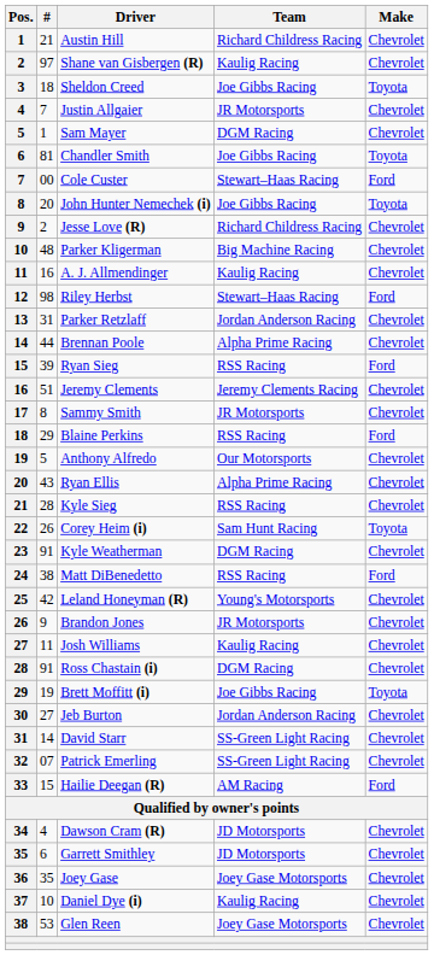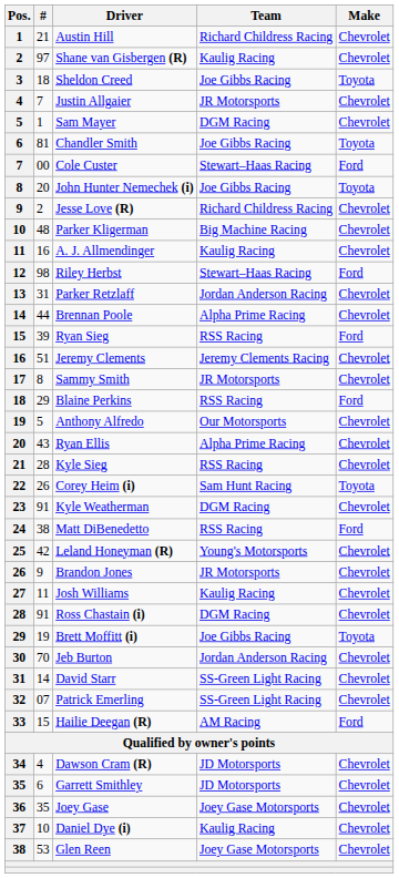 <table class="wikitable" style="font-size:95%">
 <tr>
 <th>Pos.</th>
 <th>#</th>
 <th>Driver</th>
 <th>Team</th>
 <th>Make</th>
 </tr>
 <tr>
 <th>1</th>
 <td>21</td>
 <td><a href='#'>Austin Hill</a></td>
 <td><a href='#'>Richard Childress Racing</a></td>
 <td><a href='#'>Chevrolet</a></td>
 </tr>
 <tr>
 <th>2</th>
 <td>97</td>
 <td><a href='#'>Shane van Gisbergen</a> <strong>(R)</strong></td>
 <td><a href='#'>Kaulig Racing</a></td>
 <td><a href='#'>Chevrolet</a></td>
 </tr>
 <tr>
 <th>3</th>
 <td>18</td>
 <td><a href='#'>Sheldon Creed</a></td>
 <td><a href='#'>Joe Gibbs Racing</a></td>
 <td><a href='#'>Toyota</a></td>
 </tr>
 <tr>
 <th>4</th>
 <td>7</td>
 <td><a href='#'>Justin Allgaier</a></td>
 <td><a href='#'>JR Motorsports</a></td>
 <td><a href='#'>Chevrolet</a></td>
 </tr>
 <tr>
 <th>5</th>
 <td>1</td>
 <td><a href='#'>Sam Mayer</a></td>
 <td><a href='#'>DGM Racing</a></td>
 <td><a href='#'>Chevrolet</a></td>
 </tr>
 <tr>
 <th>6</th>
 <td>81</td>
 <td><a href='#'>Chandler Smith</a></td>
 <td><a href='#'>Joe Gibbs Racing</a></td>
 <td><a href='#'>Toyota</a></td>
 </tr>
 <tr>
 <th>7</th>
 <td>00</td>
 <td><a href='#'>Cole Custer</a></td>
 <td><a href='#'>Stewart–Haas Racing</a></td>
 <td><a href='#'>Ford</a></td>
 </tr>
 <tr>
 <th>8</th>
 <td>20</td>
 <td><a href='#'>John Hunter Nemechek</a> <strong>(i)</strong></td>
 <td><a href='#'>Joe Gibbs Racing</a></td>
 <td><a href='#'>Toyota</a></td>
 </tr>
 <tr>
 <th>9</th>
 <td>2</td>
 <td><a href='#'>Jesse Love</a> <strong>(R)</strong></td>
 <td><a href='#'>Richard Childress Racing</a></td>
 <td><a href='#'>Chevrolet</a></td>
 </tr>
 <tr>
 <th>10</th>
 <td>48</td>
 <td><a href='#'>Parker Kligerman</a></td>
 <td><a href='#'>Big Machine Racing</a></td>
 <td><a href='#'>Chevrolet</a></td>
 </tr>
 <tr>
 <th>11</th>
 <td>16</td>
 <td><a href='#'>A. J. Allmendinger</a></td>
 <td><a href='#'>Kaulig Racing</a></td>
 <td><a href='#'>Chevrolet</a></td>
 </tr>
 <tr>
 <th>12</th>
 <td>98</td>
 <td><a href='#'>Riley Herbst</a></td>
 <td><a href='#'>Stewart–Haas Racing</a></td>
 <td><a href='#'>Ford</a></td>
 </tr>
 <tr>
 <th>13</th>
 <td>31</td>
 <td><a href='#'>Parker Retzlaff</a></td>
 <td><a href='#'>Jordan Anderson Racing</a></td>
 <td><a href='#'>Chevrolet</a></td>
 </tr>
 <tr>
 <th>14</th>
 <td>44</td>
 <td><a href='#'>Brennan Poole</a></td>
 <td><a href='#'>Alpha Prime Racing</a></td>
 <td><a href='#'>Chevrolet</a></td>
 </tr>
 <tr>
 <th>15</th>
 <td>39</td>
 <td><a href='#'>Ryan Sieg</a></td>
 <td><a href='#'>RSS Racing</a></td>
 <td><a href='#'>Ford</a></td>
 </tr>
 <tr>
 <th>16</th>
 <td>51</td>
 <td><a href='#'>Jeremy Clements</a></td>
 <td><a href='#'>Jeremy Clements Racing</a></td>
 <td><a href='#'>Chevrolet</a></td>
 </tr>
 <tr>
 <th>17</th>
 <td>8</td>
 <td><a href='#'>Sammy Smith</a></td>
 <td><a href='#'>JR Motorsports</a></td>
 <td><a href='#'>Chevrolet</a></td>
 </tr>
 <tr>
 <th>18</th>
 <td>29</td>
 <td><a href='#'>Blaine Perkins</a></td>
 <td><a href='#'>RSS Racing</a></td>
 <td><a href='#'>Ford</a></td>
 </tr>
 <tr>
 <th>19</th>
 <td>5</td>
 <td><a href='#'>Anthony Alfredo</a></td>
 <td><a href='#'>Our Motorsports</a></td>
 <td><a href='#'>Chevrolet</a></td>
 </tr>
 <tr>
 <th>20</th>
 <td>43</td>
 <td><a href='#'>Ryan Ellis</a></td>
 <td><a href='#'>Alpha Prime Racing</a></td>
 <td><a href='#'>Chevrolet</a></td>
 </tr>
 <tr>
 <th>21</th>
 <td>28</td>
 <td><a href='#'>Kyle Sieg</a></td>
 <td><a href='#'>RSS Racing</a></td>
 <td><a href='#'>Chevrolet</a></td>
 </tr>
 <tr>
 <th>22</th>
 <td>26</td>
 <td><a href='#'>Corey Heim</a> <strong>(i)</strong></td>
 <td><a href='#'>Sam Hunt Racing</a></td>
 <td><a href='#'>Toyota</a></td>
 </tr>
 <tr>
 <th>23</th>
 <td>91</td>
 <td><a href='#'>Kyle Weatherman</a></td>
 <td><a href='#'>DGM Racing</a></td>
 <td><a href='#'>Chevrolet</a></td>
 </tr>
 <tr>
 <th>24</th>
 <td>38</td>
 <td><a href='#'>Matt DiBenedetto</a></td>
 <td><a href='#'>RSS Racing</a></td>
 <td><a href='#'>Ford</a></td>
 </tr>
 <tr>
 <th>25</th>
 <td>42</td>
 <td><a href='#'>Leland Honeyman</a> <strong>(R)</strong></td>
 <td><a href='#'>Young's Motorsports</a></td>
 <td><a href='#'>Chevrolet</a></td>
 </tr>
 <tr>
 <th>26</th>
 <td>9</td>
 <td><a href='#'>Brandon Jones</a></td>
 <td><a href='#'>JR Motorsports</a></td>
 <td><a href='#'>Chevrolet</a></td>
 </tr>
 <tr>
 <th>27</th>
 <td>11</td>
 <td><a href='#'>Josh Williams</a></td>
 <td><a href='#'>Kaulig Racing</a></td>
 <td><a href='#'>Chevrolet</a></td>
 </tr>
 <tr>
 <th>28</th>
 <td>91</td>
 <td><a href='#'>Ross Chastain</a> <strong>(i)</strong></td>
 <td><a href='#'>DGM Racing</a></td>
 <td><a href='#'>Chevrolet</a></td>
 </tr>
 <tr>
 <th>29</th>
 <td>19</td>
 <td><a href='#'>Brett Moffitt</a> <strong>(i)</strong></td>
 <td><a href='#'>Joe Gibbs Racing</a></td>
 <td><a href='#'>Toyota</a></td>
 </tr>
 <tr>
 <th>30</th>
-<td>27</td>
+<td>70</td>
 <td><a href='#'>Jeb Burton</a></td>
 <td><a href='#'>Jordan Anderson Racing</a></td>
 <td><a href='#'>Chevrolet</a></td>
 </tr>
 <tr>
 <th>31</th>
 <td>14</td>
 <td><a href='#'>David Starr</a></td>
 <td><a href='#'>SS-Green Light Racing</a></td>
 <td><a href='#'>Chevrolet</a></td>
 </tr>
 <tr>
 <th>32</th>
 <td>07</td>
 <td><a href='#'>Patrick Emerling</a></td>
 <td><a href='#'>SS-Green Light Racing</a></td>
 <td><a href='#'>Chevrolet</a></td>
 </tr>
 <tr>
 <th>33</th>
 <td>15</td>
 <td><a href='#'>Hailie Deegan</a> <strong>(R)</strong></td>
 <td><a href='#'>AM Racing</a></td>
 <td><a href='#'>Ford</a></td>
 </tr>
 <tr>
 <th colspan="5">Qualified by owner's points</th>
 </tr>
 <tr>
 <th>34</th>
 <td>4</td>
 <td><a href='#'>Dawson Cram</a> <strong>(R)</strong></td>
 <td><a href='#'>JD Motorsports</a></td>
 <td><a href='#'>Chevrolet</a></td>
 </tr>
 <tr>
 <th>35</th>
 <td>6</td>
 <td><a href='#'>Garrett Smithley</a></td>
 <td><a href='#'>JD Motorsports</a></td>
 <td><a href='#'>Chevrolet</a></td>
 </tr>
 <tr>
 <th>36</th>
 <td>35</td>
 <td><a href='#'>Joey Gase</a></td>
 <td><a href='#'>Joey Gase Motorsports</a></td>
 <td><a href='#'>Chevrolet</a></td>
 </tr>
 <tr>
 <th>37</th>
 <td>10</td>
 <td><a href='#'>Daniel Dye</a> <strong>(i)</strong></td>
 <td><a href='#'>Kaulig Racing</a></td>
 <td><a href='#'>Chevrolet</a></td>
 </tr>
 <tr>
 <th>38</th>
 <td>53</td>
 <td><a href='#'>Glen Reen</a></td>
 <td><a href='#'>Joey Gase Motorsports</a></td>
 <td><a href='#'>Chevrolet</a></td>
 </tr>
 <tr>
 <th colspan="5"></th>
 </tr>
 <tr>
 <th colspan="5"></th>
 </tr>
 </table>
